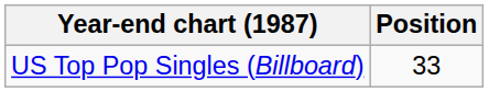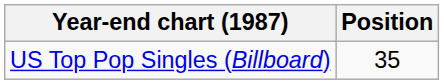 <table class="wikitable">
 <tr>
 <th>Year-end chart (1987)</th>
 <th>Position</th>
 </tr>
 <tr>
 <td><a href='#'>US Top Pop Singles (<em>Billboard</em>)</a></td>
-<td style="text-align:center;">33</td>
+<td style="text-align:center;">35</td>
 </tr>
 </table>
